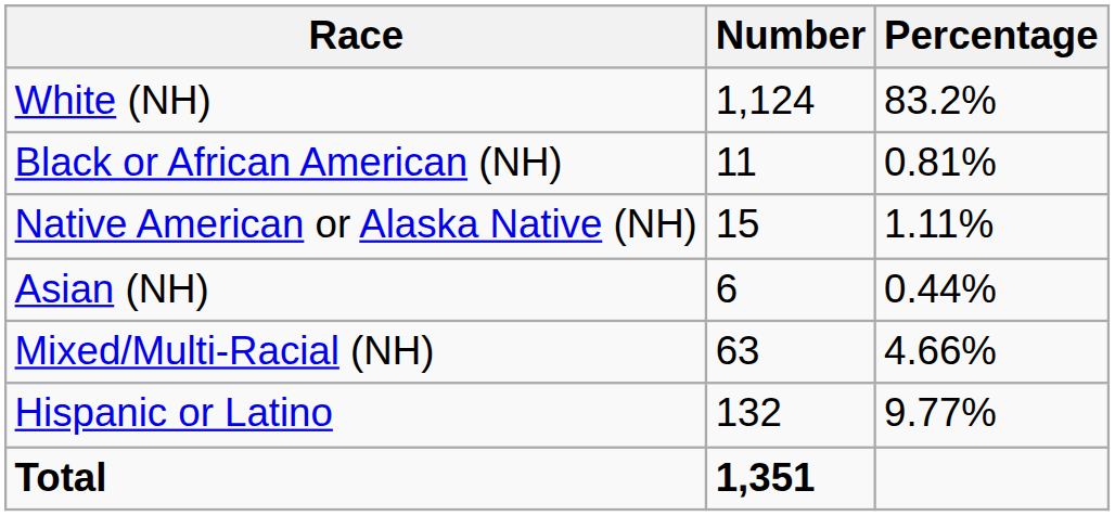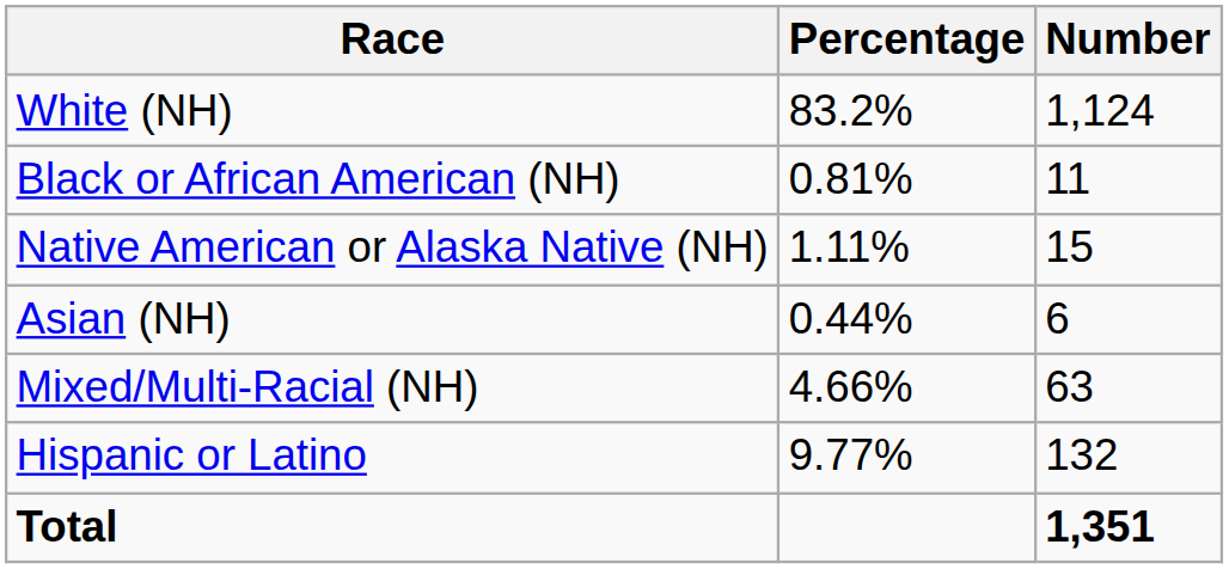 <table class="wikitable">
 <tr>
 <th>Race</th>
+<th>Percentage</th>
 <th>Number</th>
-<th>Percentage</th>
 </tr>
 <tr>
 <td><a href='#'>White</a> (NH)</td>
+<td>83.2%</td>
 <td>1,124</td>
-<td>83.2%</td>
 </tr>
 <tr>
 <td><a href='#'>Black or African American</a> (NH)</td>
+<td>0.81%</td>
 <td>11</td>
-<td>0.81%</td>
 </tr>
 <tr>
 <td><a href='#'>Native American</a> or <a href='#'>Alaska Native</a> (NH)</td>
+<td>1.11%</td>
 <td>15</td>
-<td>1.11%</td>
 </tr>
 <tr>
 <td><a href='#'>Asian</a> (NH)</td>
+<td>0.44%</td>
 <td>6</td>
-<td>0.44%</td>
 </tr>
 <tr>
 <td><a href='#'>Mixed/Multi-Racial</a> (NH)</td>
+<td>4.66%</td>
 <td>63</td>
-<td>4.66%</td>
 </tr>
 <tr>
 <td><a href='#'>Hispanic or Latino</a></td>
+<td>9.77%</td>
 <td>132</td>
-<td>9.77%</td>
 </tr>
 <tr>
 <td><strong>Total</strong></td>
+<td></td>
 <td><strong>1,351</strong></td>
-<td></td>
 </tr>
 </table>
